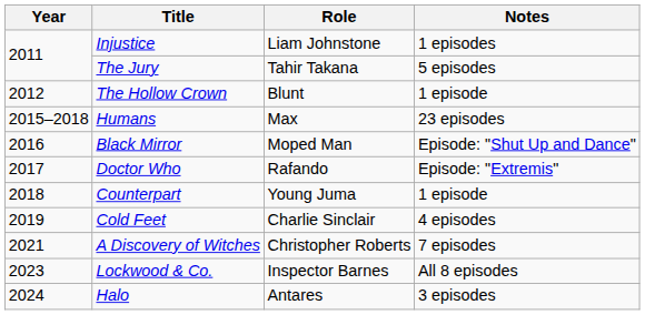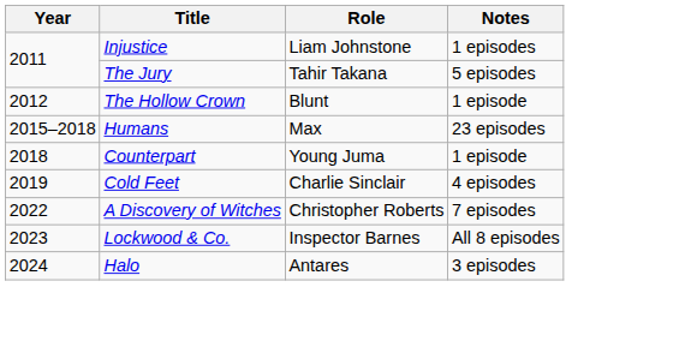 <table class="wikitable sortable">
 <tr>
 <th>Year</th>
 <th>Title</th>
 <th>Role</th>
 <th>Notes</th>
 </tr>
 <tr>
 <td rowspan=2>2011</td>
 <td><em><a href='#'>Injustice</a></em></td>
 <td>Liam Johnstone</td>
 <td>1 episodes</td>
 </tr>
 <tr>
 <td><em><a href='#'>The Jury</a></em></td>
 <td>Tahir Takana</td>
 <td>5 episodes</td>
 </tr>
 <tr>
 <td>2012</td>
 <td><em><a href='#'>The Hollow Crown</a></em></td>
 <td>Blunt</td>
 <td>1 episode</td>
 </tr>
 <tr>
 <td>2015–2018</td>
 <td><em><a href='#'>Humans</a></em></td>
 <td>Max</td>
 <td>23 episodes</td>
 </tr>
 <tr>
-<td>2016</td>
-<td><em><a href='#'>Black Mirror</a></em></td>
-<td>Moped Man</td>
-<td>Episode: "<a href='#'>Shut Up and Dance</a>"</td>
-</tr>
-<tr>
-<td>2017</td>
-<td><em><a href='#'>Doctor Who</a></em></td>
-<td>Rafando</td>
-<td>Episode: "<a href='#'>Extremis</a>"</td>
-</tr>
-<tr>
 <td>2018</td>
 <td><em><a href='#'>Counterpart</a> </em></td>
 <td>Young Juma</td>
 <td>1 episode</td>
 </tr>
 <tr>
 <td>2019</td>
 <td><em><a href='#'>Cold Feet</a></em></td>
 <td>Charlie Sinclair</td>
 <td>4 episodes</td>
 </tr>
 <tr>
-<td>2021</td>
+<td>2022</td>
 <td><em><a href='#'>A Discovery of Witches</a></em></td>
 <td>Christopher Roberts</td>
 <td>7 episodes</td>
 </tr>
 <tr>
 <td>2023</td>
 <td><em><a href='#'>Lockwood & Co.</a></em></td>
 <td>Inspector Barnes</td>
 <td>All 8 episodes</td>
 </tr>
 <tr>
 <td>2024</td>
 <td><em><a href='#'>Halo</a></em></td>
 <td>Antares</td>
 <td>3 episodes</td>
 </tr>
 </table>
